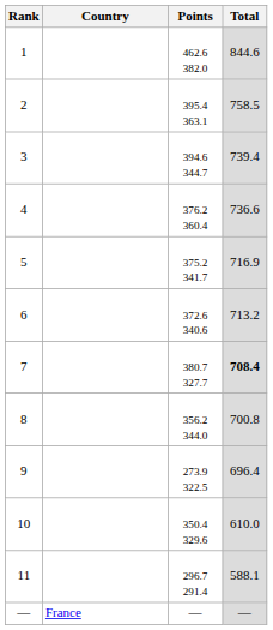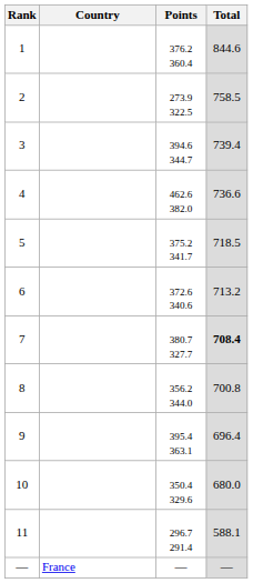 <table class="wikitable plainrowheaders" style="background:#fff; font-size:86%; line-height:16px; border:grey solid 1px; border-collapse:collapse;">
 <tr>
 <th width="30">Rank</th>
 <th width="125">Country</th>
 <th width="50">Points</th>
 <th width="40">Total</th>
 </tr>
 <tr>
 <td align=center>1</td>
 <td></td>
-<td align=center><small><br>462.6<br>382.0</small></td>
+<td align=center><small><br>376.2<br>360.4</small></td>
 <td bgcolor=#DCDCDC align=center>844.6</td>
 </tr>
 <tr>
 <td align=center>2</td>
 <td></td>
-<td align=center><small><br>395.4<br>363.1</small></td>
+<td align=center><small><br>273.9<br>322.5</small></td>
 <td align=center bgcolor=#DCDCDC>758.5</td>
 </tr>
 <tr>
 <td align=center>3</td>
 <td></td>
 <td align=center><small><br>394.6<br>344.7</small></td>
 <td align=center bgcolor=#DCDCDC>739.4</td>
 </tr>
 <tr>
 <td align=center>4</td>
 <td></td>
-<td align=center><small><br>376.2<br>360.4</small></td>
+<td align=center><small><br>462.6<br>382.0</small></td>
 <td align=center bgcolor=#DCDCDC>736.6</td>
 </tr>
 <tr>
 <td align=center>5</td>
 <td></td>
 <td align=center><small><br>375.2<br>341.7</small></td>
-<td align=center bgcolor=#DCDCDC>716.9</td>
+<td align=center bgcolor=#DCDCDC>718.5</td>
 </tr>
 <tr>
 <td align=center>6</td>
 <td></td>
 <td align=center><small><br>372.6<br>340.6</small></td>
 <td align=center bgcolor=#DCDCDC>713.2</td>
 </tr>
 <tr>
 <td align=center>7</td>
 <td></td>
 <td align=center><small><br>380.7<br>327.7</small></td>
 <td align=center bgcolor=#DCDCDC><strong>708.4</strong></td>
 </tr>
 <tr>
 <td align=center>8</td>
 <td></td>
 <td align=center><small><br>356.2<br>344.0</small></td>
 <td align=center bgcolor=#DCDCDC>700.8</td>
 </tr>
 <tr>
 <td align=center>9</td>
 <td></td>
-<td align=center><small><br>273.9<br>322.5</small></td>
+<td align=center><small><br>395.4<br>363.1</small></td>
 <td align=center bgcolor=#DCDCDC>696.4</td>
 </tr>
 <tr>
 <td align=center>10</td>
 <td></td>
 <td align=center><small><br>350.4<br>329.6</small></td>
-<td align=center bgcolor=#DCDCDC>610.0</td>
+<td align=center bgcolor=#DCDCDC>680.0</td>
 </tr>
 <tr>
 <td align=center>11</td>
 <td></td>
 <td align=center><small><br>296.7<br>291.4</small></td>
 <td align=center bgcolor=#DCDCDC>588.1</td>
 </tr>
 <tr>
 <td align=center>—</td>
 <td> <a href='#'>France</a></td>
 <td align=center>—</td>
 <td align=center bgcolor=#DCDCDC>—</td>
 </tr>
 </table>
